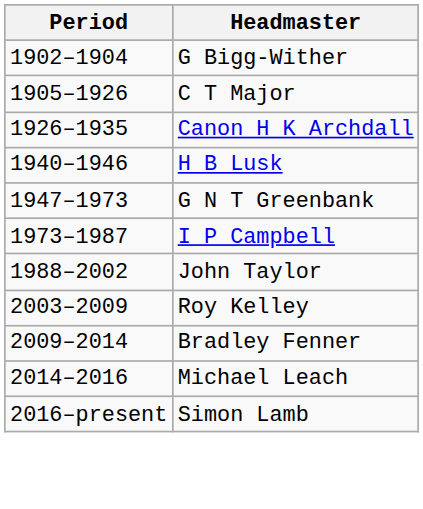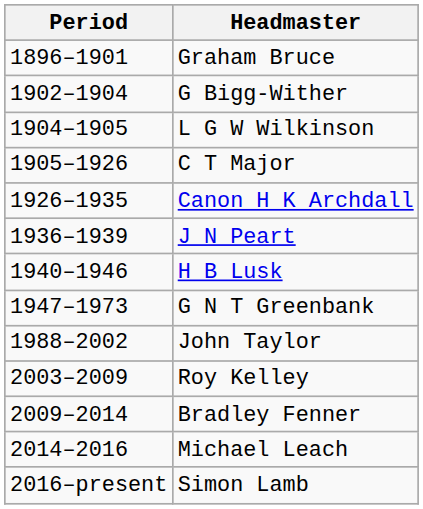 <table class="wikitable">
 <tr>
 <th>Period</th>
 <th>Headmaster</th>
 </tr>
 <tr>
+<td>1896–1901</td>
+<td>Graham Bruce</td>
+</tr>
+<tr>
 <td>1902–1904</td>
 <td>G Bigg-Wither</td>
+</tr>
+<tr>
+<td>1904–1905</td>
+<td>L G W Wilkinson</td>
 </tr>
 <tr>
 <td>1905–1926</td>
 <td>C T Major</td>
 </tr>
 <tr>
 <td>1926–1935</td>
 <td><a href='#'>Canon H K Archdall</a></td>
 </tr>
 <tr>
+<td>1936–1939</td>
+<td><a href='#'>J N Peart</a></td>
+</tr>
+<tr>
 <td>1940–1946</td>
 <td><a href='#'>H B Lusk</a></td>
 </tr>
 <tr>
 <td>1947–1973</td>
 <td>G N T Greenbank</td>
-</tr>
-<tr>
-<td>1973–1987</td>
-<td><a href='#'>I P Campbell</a> </td>
 </tr>
 <tr>
 <td>1988–2002</td>
 <td>John Taylor</td>
 </tr>
 <tr>
 <td>2003–2009</td>
 <td>Roy Kelley</td>
 </tr>
 <tr>
 <td>2009–2014</td>
 <td>Bradley Fenner</td>
 </tr>
 <tr>
 <td>2014–2016</td>
 <td>Michael Leach</td>
 </tr>
 <tr>
 <td>2016–present</td>
 <td>Simon Lamb</td>
 </tr>
 </table>
